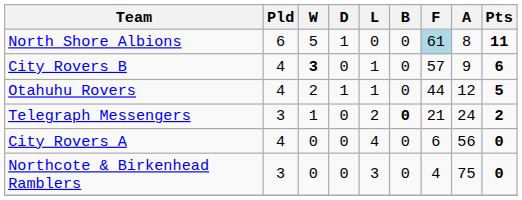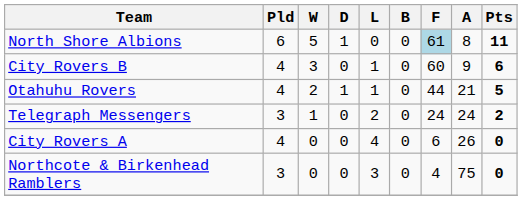 <table class="wikitable" style="text-align:center;">
 <tr>
 <th width=215>Team</th>
 <th width=20 abbr="Played">Pld</th>
 <th width=20 abbr="Won">W</th>
 <th width=20 abbr="Drawn">D</th>
 <th width=20 abbr="Lost">L</th>
 <th width=20 abbr="Bye">B</th>
 <th width=20 abbr="For">F</th>
 <th width=20 abbr="Against">A</th>
 <th width=20 abbr="Points">Pts</th>
 </tr>
 <tr>
 <td style="text-align:left;"><a href='#'>North Shore Albions</a></td>
 <td>6</td>
 <td>5</td>
 <td>1</td>
 <td>0</td>
 <td>0</td>
 <td style="background: lightblue;">61</td>
 <td>8</td>
 <td><strong>11</strong></td>
 </tr>
 <tr>
 <td style="text-align:left;"><a href='#'>City Rovers B</a></td>
 <td>4</td>
-<td><strong>3</strong></td>
+<td>3</td>
 <td>0</td>
 <td>1</td>
 <td>0</td>
-<td>57</td>
+<td>60</td>
 <td>9</td>
 <td><strong>6</strong></td>
 </tr>
 <tr>
 <td style="text-align:left;"><a href='#'>Otahuhu Rovers</a></td>
 <td>4</td>
 <td>2</td>
 <td>1</td>
 <td>1</td>
 <td>0</td>
 <td>44</td>
-<td>12</td>
+<td>21</td>
 <td><strong>5</strong></td>
 </tr>
 <tr>
 <td style="text-align:left;"><a href='#'>Telegraph Messengers</a></td>
 <td>3</td>
 <td>1</td>
 <td>0</td>
 <td>2</td>
-<td><strong>0</strong></td>
-<td>21</td>
+<td>0</td>
+<td>24</td>
 <td>24</td>
 <td><strong>2</strong></td>
 </tr>
 <tr>
 <td style="text-align:left;"><a href='#'>City Rovers A</a></td>
 <td>4</td>
 <td>0</td>
 <td>0</td>
 <td>4</td>
 <td>0</td>
 <td>6</td>
-<td>56</td>
+<td>26</td>
 <td><strong>0</strong></td>
 </tr>
 <tr>
 <td style="text-align:left;"><a href='#'>Northcote & Birkenhead Ramblers</a></td>
 <td>3</td>
 <td>0</td>
 <td>0</td>
 <td>3</td>
 <td>0</td>
 <td>4</td>
 <td>75</td>
 <td><strong>0</strong></td>
 </tr>
 <tr>
 </tr>
 </table>
